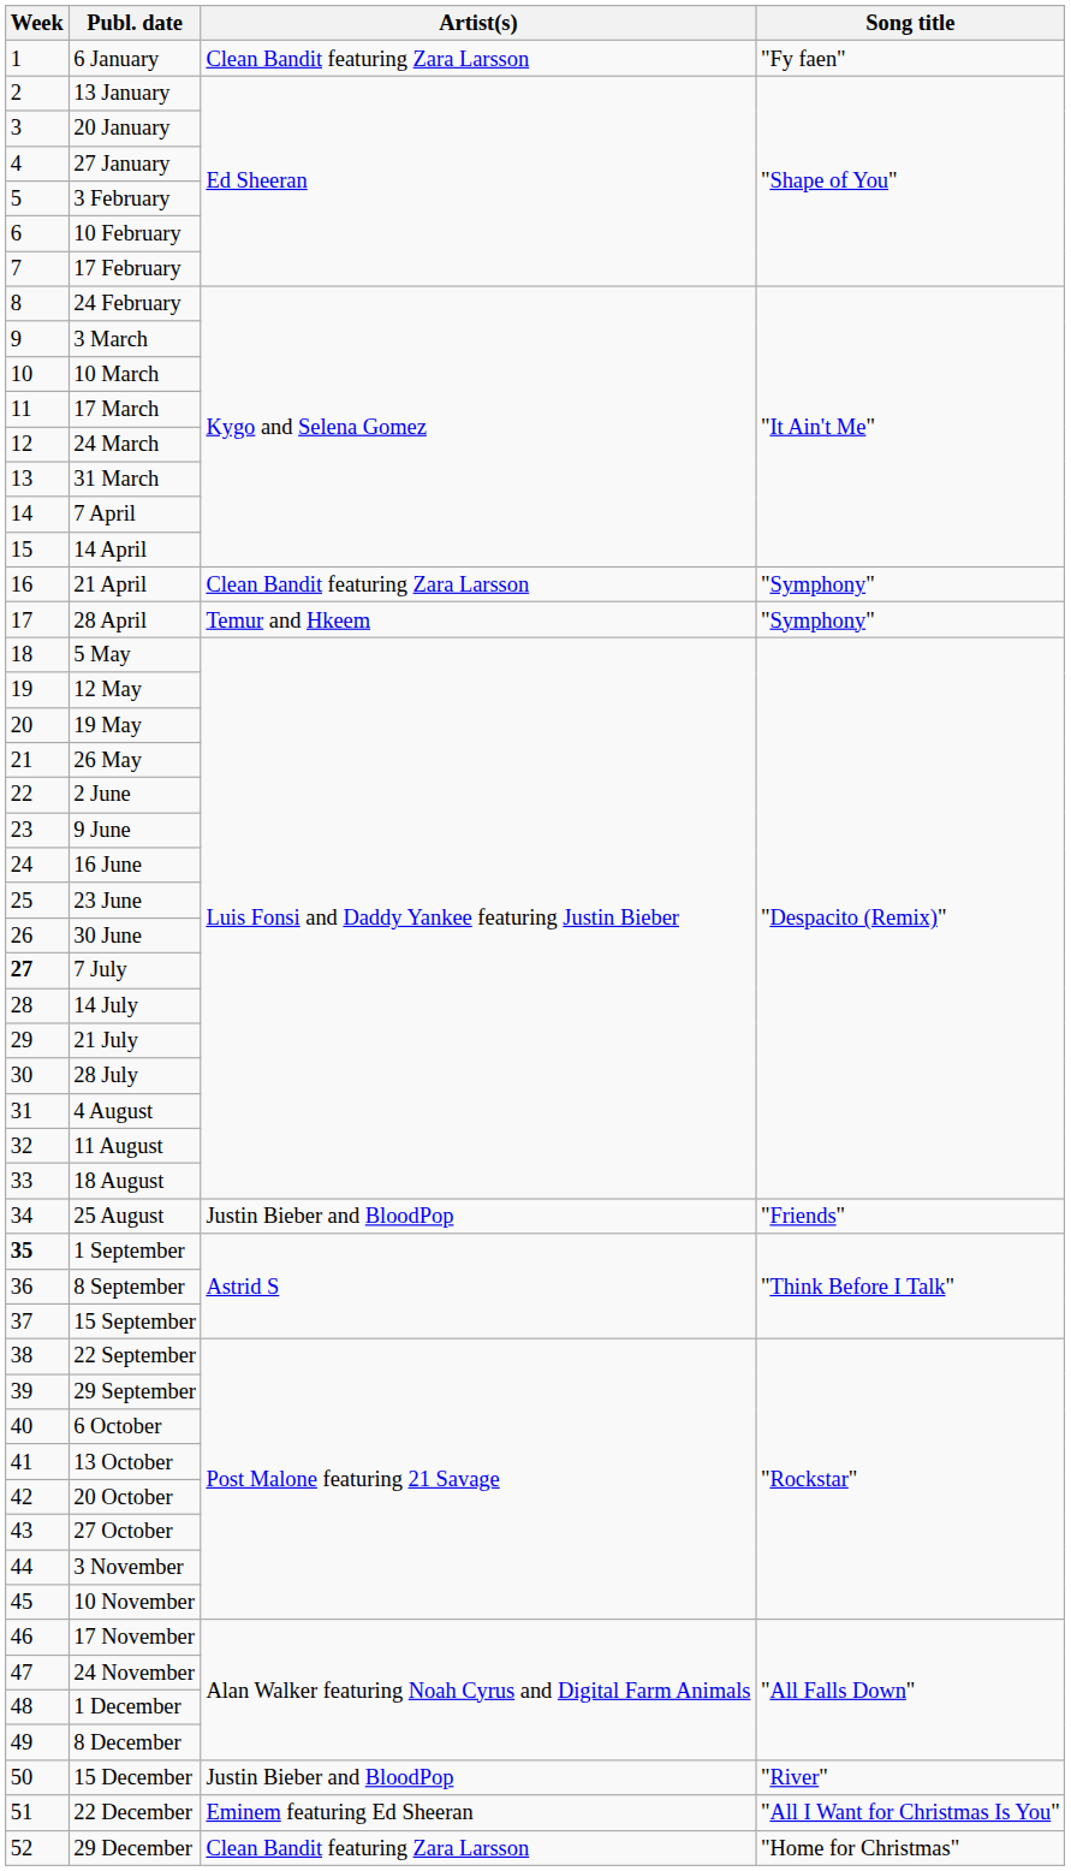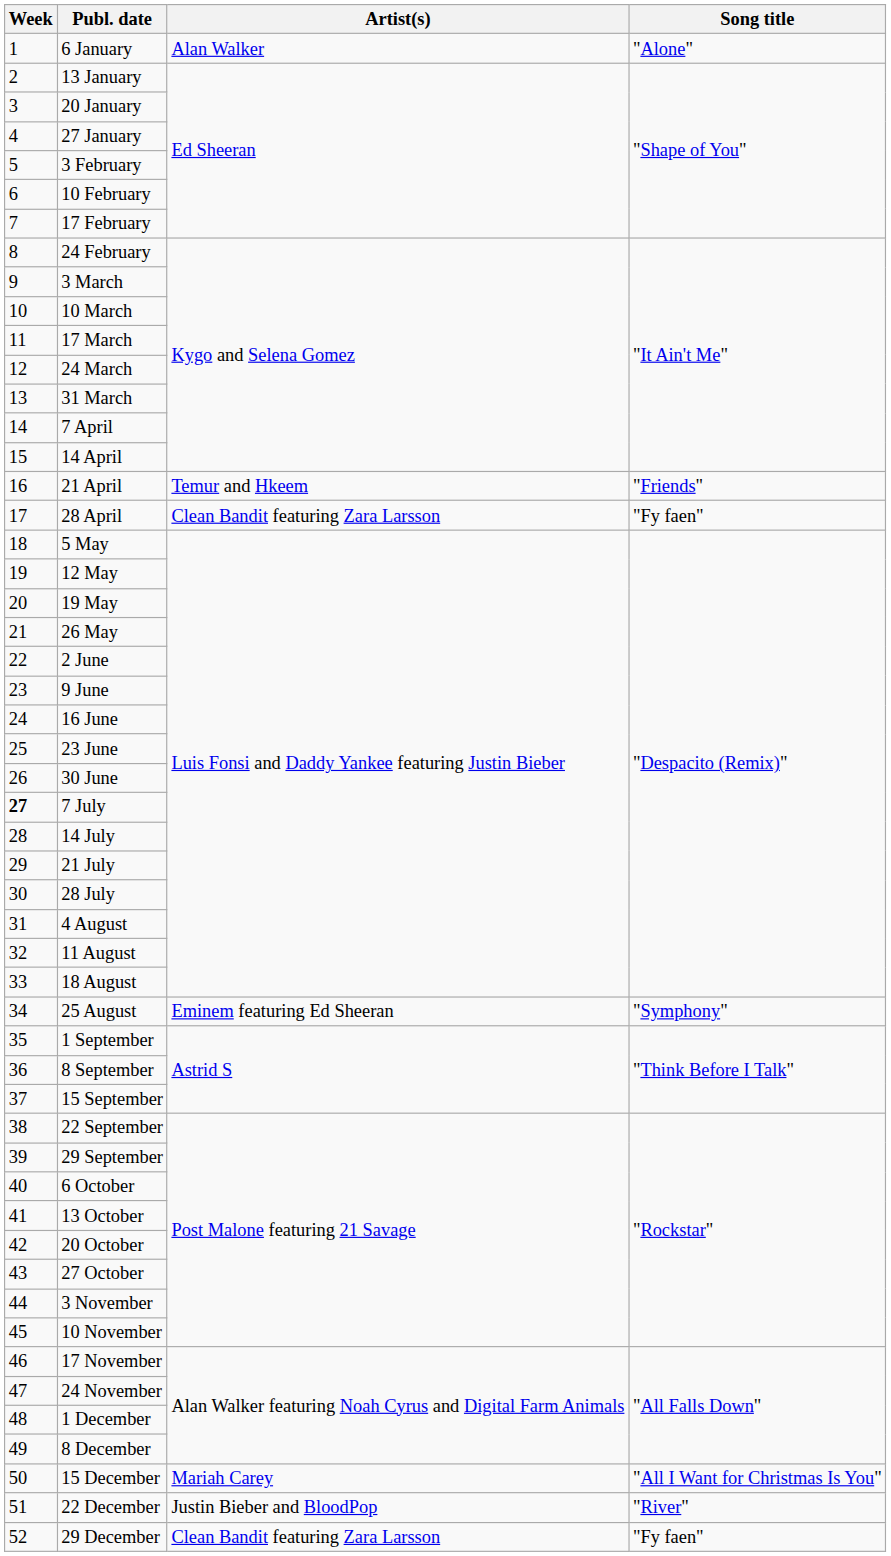 <table class="wikitable">
 <tr>
 <th>Week</th>
 <th>Publ. date</th>
 <th>Artist(s)</th>
 <th>Song title</th>
 </tr>
 <tr>
 <td>1</td>
 <td>6 January</td>
-<td><a href='#'>Clean Bandit</a> featuring <a href='#'>Zara Larsson</a></td>
-<td>"Fy faen"</td>
+<td><a href='#'>Alan Walker</a></td>
+<td>"<a href='#'>Alone</a>"</td>
 </tr>
 <tr>
 <td>2</td>
 <td>13 January</td>
 <td rowspan="6"><a href='#'>Ed Sheeran</a></td>
 <td rowspan="6">"<a href='#'>Shape of You</a>"</td>
 </tr>
 <tr>
 <td>3</td>
 <td>20 January</td>
 </tr>
 <tr>
 <td>4</td>
 <td>27 January</td>
 </tr>
 <tr>
 <td>5</td>
 <td>3 February</td>
 </tr>
 <tr>
 <td>6</td>
 <td>10 February</td>
 </tr>
 <tr>
 <td>7</td>
 <td>17 February</td>
 </tr>
 <tr>
 <td>8</td>
 <td>24 February</td>
 <td rowspan="8"><a href='#'>Kygo</a> and <a href='#'>Selena Gomez</a></td>
 <td rowspan="8">"<a href='#'>It Ain't Me</a>"</td>
 </tr>
 <tr>
 <td>9</td>
 <td>3 March</td>
 </tr>
 <tr>
 <td>10</td>
 <td>10 March</td>
 </tr>
 <tr>
 <td>11</td>
 <td>17 March</td>
 </tr>
 <tr>
 <td>12</td>
 <td>24 March</td>
 </tr>
 <tr>
 <td>13</td>
 <td>31 March</td>
 </tr>
 <tr>
 <td>14</td>
 <td>7 April</td>
 </tr>
 <tr>
 <td>15</td>
 <td>14 April</td>
 </tr>
 <tr>
 <td>16</td>
 <td>21 April</td>
-<td><a href='#'>Clean Bandit</a> featuring <a href='#'>Zara Larsson</a></td>
-<td>"<a href='#'>Symphony</a>"</td>
+<td><a href='#'>Temur</a> and <a href='#'>Hkeem</a></td>
+<td>"<a href='#'>Friends</a>"</td>
 </tr>
 <tr>
 <td>17</td>
 <td>28 April</td>
-<td><a href='#'>Temur</a> and <a href='#'>Hkeem</a></td>
-<td>"<a href='#'>Symphony</a>"</td>
+<td><a href='#'>Clean Bandit</a> featuring <a href='#'>Zara Larsson</a></td>
+<td>"Fy faen"</td>
 </tr>
 <tr>
 <td>18</td>
 <td>5 May</td>
 <td rowspan="16"><a href='#'>Luis Fonsi</a> and <a href='#'>Daddy Yankee</a> featuring <a href='#'>Justin Bieber</a></td>
 <td rowspan="16">"<a href='#'>Despacito (Remix)</a>"</td>
 </tr>
 <tr>
 <td>19</td>
 <td>12 May</td>
 </tr>
 <tr>
 <td>20</td>
 <td>19 May</td>
 </tr>
 <tr>
 <td>21</td>
 <td>26 May</td>
 </tr>
 <tr>
 <td>22</td>
 <td>2 June</td>
 </tr>
 <tr>
 <td>23</td>
 <td>9 June</td>
 </tr>
 <tr>
 <td>24</td>
 <td>16 June</td>
 </tr>
 <tr>
 <td>25</td>
 <td>23 June</td>
 </tr>
 <tr>
 <td>26</td>
 <td>30 June</td>
 </tr>
 <tr>
 <td><strong>27</strong></td>
 <td>7 July</td>
 </tr>
 <tr>
 <td>28</td>
 <td>14 July</td>
 </tr>
 <tr>
 <td>29</td>
 <td>21 July</td>
 </tr>
 <tr>
 <td>30</td>
 <td>28 July</td>
 </tr>
 <tr>
 <td>31</td>
 <td>4 August</td>
 </tr>
 <tr>
 <td>32</td>
 <td>11 August</td>
 </tr>
 <tr>
 <td>33</td>
 <td>18 August</td>
 </tr>
 <tr>
 <td>34</td>
 <td>25 August</td>
-<td>Justin Bieber and <a href='#'>BloodPop</a></td>
-<td>"<a href='#'>Friends</a>"</td>
+<td><a href='#'>Eminem</a> featuring Ed Sheeran</td>
+<td>"<a href='#'>Symphony</a>"</td>
 </tr>
 <tr>
-<td><strong>35</strong></td>
+<td>35</td>
 <td>1 September</td>
 <td rowspan="3"><a href='#'>Astrid S</a></td>
 <td rowspan="3">"<a href='#'>Think Before I Talk</a>"</td>
 </tr>
 <tr>
 <td>36</td>
 <td>8 September</td>
 </tr>
 <tr>
 <td>37</td>
 <td>15 September</td>
 </tr>
 <tr>
 <td>38</td>
 <td>22 September</td>
 <td rowspan="8"><a href='#'>Post Malone</a> featuring <a href='#'>21 Savage</a></td>
 <td rowspan="8">"<a href='#'>Rockstar</a>"</td>
 </tr>
 <tr>
 <td>39</td>
 <td>29 September</td>
 </tr>
 <tr>
 <td>40</td>
 <td>6 October</td>
 </tr>
 <tr>
 <td>41</td>
 <td>13 October</td>
 </tr>
 <tr>
 <td>42</td>
 <td>20 October</td>
 </tr>
 <tr>
 <td>43</td>
 <td>27 October</td>
 </tr>
 <tr>
 <td>44</td>
 <td>3 November</td>
 </tr>
 <tr>
 <td>45</td>
 <td>10 November</td>
 </tr>
 <tr>
 <td>46</td>
 <td>17 November</td>
 <td rowspan="4">Alan Walker featuring <a href='#'>Noah Cyrus</a> and <a href='#'>Digital Farm Animals</a></td>
 <td rowspan="4">"<a href='#'>All Falls Down</a>"</td>
 </tr>
 <tr>
 <td>47</td>
 <td>24 November</td>
 </tr>
 <tr>
 <td>48</td>
 <td>1 December</td>
 </tr>
 <tr>
 <td>49</td>
 <td>8 December</td>
 </tr>
 <tr>
 <td>50</td>
 <td>15 December</td>
-<td>Justin Bieber and <a href='#'>BloodPop</a></td>
-<td>"<a href='#'>River</a>"</td>
+<td><a href='#'>Mariah Carey</a></td>
+<td>"<a href='#'>All I Want for Christmas Is You</a>"</td>
 </tr>
 <tr>
 <td>51</td>
 <td>22 December</td>
-<td><a href='#'>Eminem</a> featuring Ed Sheeran</td>
-<td>"<a href='#'>All I Want for Christmas Is You</a>"</td>
+<td>Justin Bieber and <a href='#'>BloodPop</a></td>
+<td>"<a href='#'>River</a>"</td>
 </tr>
 <tr>
 <td>52</td>
 <td>29 December</td>
 <td><a href='#'>Clean Bandit</a> featuring <a href='#'>Zara Larsson</a></td>
-<td>"Home for Christmas"</td>
+<td>"Fy faen"</td>
 </tr>
 </table>
